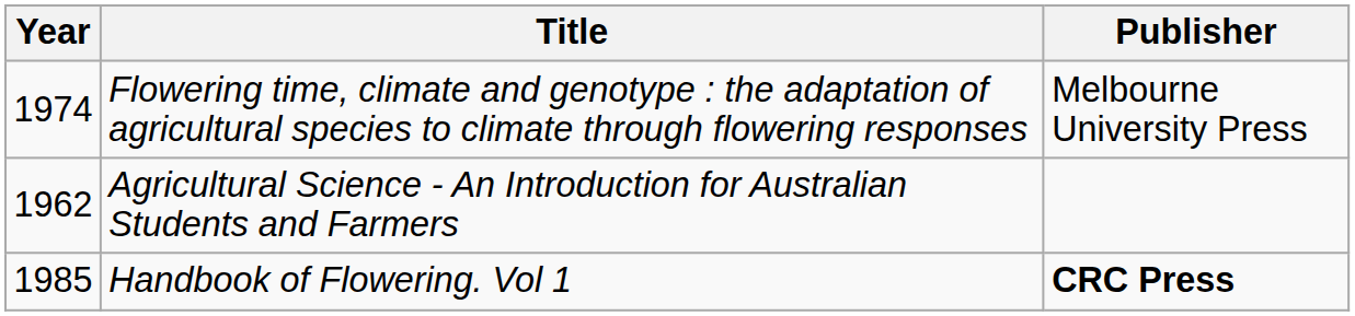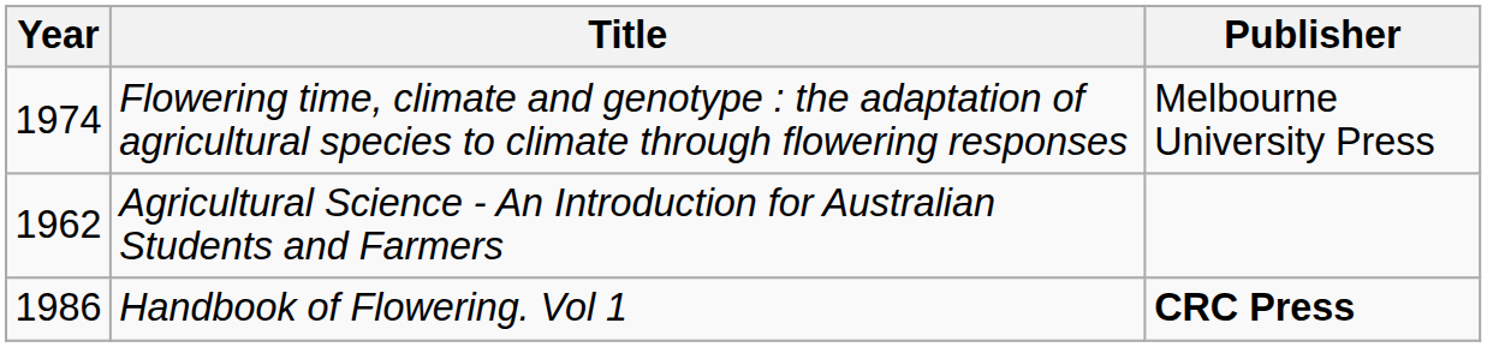 <table class="wikitable">
 <tr>
 <th>Year</th>
 <th>Title</th>
 <th>Publisher</th>
 </tr>
 <tr>
 <td>1974</td>
 <td><em>Flowering time, climate and genotype : the adaptation of agricultural species to climate through flowering responses</em></td>
 <td>Melbourne University Press</td>
 </tr>
 <tr>
 <td>1962</td>
 <td><em>Agricultural Science - An Introduction for Australian Students and Farmers</em></td>
 <td></td>
 </tr>
 <tr>
-<td>1985</td>
+<td>1986</td>
 <td><em>Handbook of Flowering. Vol 1</em></td>
 <td><strong>CRC Press</strong></td>
 </tr>
 </table>
